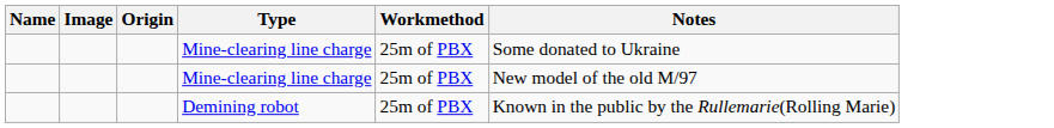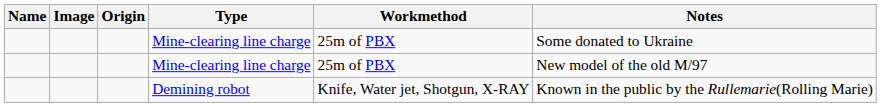 <table class="wikitable">
 <tr>
 <th>Name</th>
 <th>Image</th>
 <th>Origin</th>
 <th>Type</th>
 <th>Workmethod</th>
 <th>Notes</th>
 </tr>
 <tr>
 <td></td>
 <td></td>
 <td></td>
 <td><a href='#'>Mine-clearing line charge</a></td>
 <td>25m of <a href='#'>PBX</a></td>
 <td>Some donated to Ukraine</td>
 </tr>
 <tr>
 <td></td>
 <td></td>
 <td></td>
 <td><a href='#'>Mine-clearing line charge</a></td>
 <td>25m of <a href='#'>PBX</a></td>
 <td>New model of the old M/97</td>
 </tr>
 <tr>
 <td></td>
 <td></td>
 <td></td>
 <td><a href='#'>Demining robot</a></td>
-<td>25m of <a href='#'>PBX</a></td>
+<td>Knife, Water jet, Shotgun, X-RAY</td>
 <td>Known in the public by the <em>Rullemarie</em>(Rolling Marie)</td>
 </tr>
 </table>
